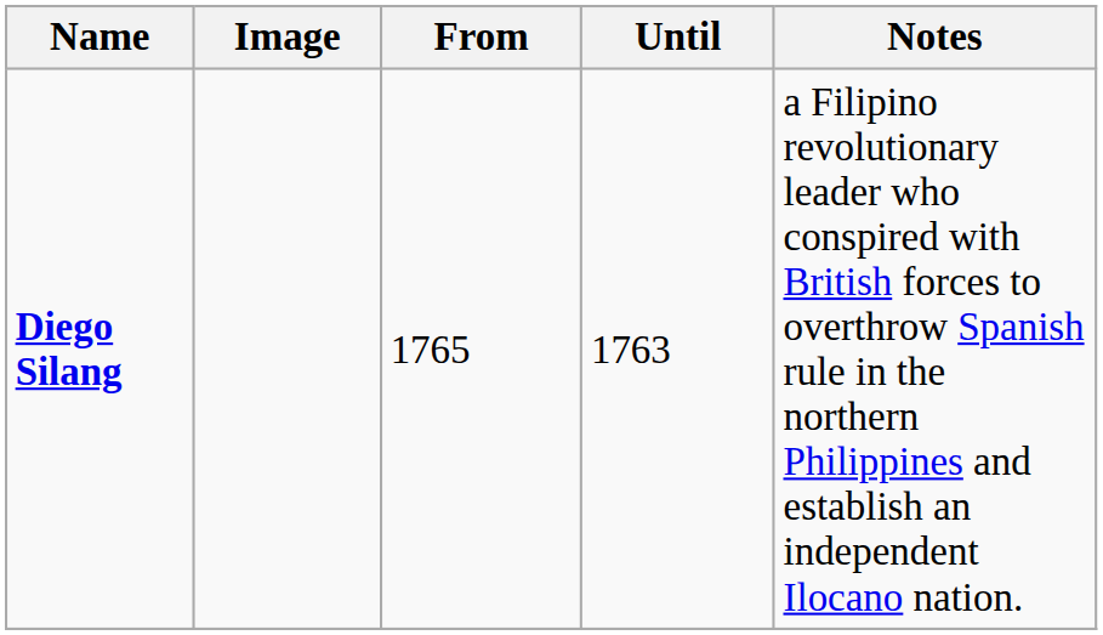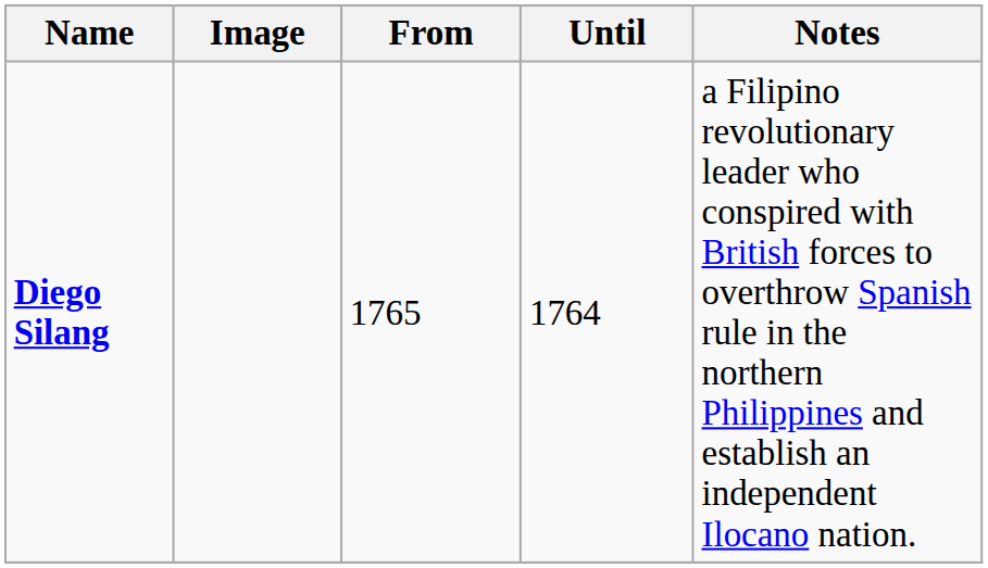 <table class="wikitable" width="70%">
 <tr>
 <th width="5%,">Name</th>
 <th width="5%">Image</th>
 <th width="7%">From</th>
 <th width="7%">Until</th>
 <th width="7%">Notes</th>
 </tr>
 <tr>
 <td><strong><a href='#'>Diego Silang</a></strong></td>
 <td></td>
 <td>1765</td>
-<td>1763</td>
+<td>1764</td>
 <td>a Filipino revolutionary leader who conspired with <a href='#'>British</a> forces to overthrow <a href='#'>Spanish</a> rule in the northern <a href='#'>Philippines</a> and establish an independent <a href='#'>Ilocano</a> nation.</td>
 </tr>
 <tr>
 </tr>
 </table>
